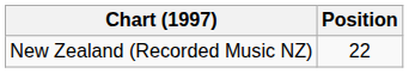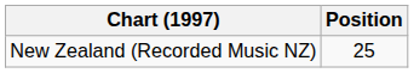 <table class="wikitable sortable">
 <tr>
 <th>Chart (1997)</th>
 <th>Position</th>
 </tr>
 <tr>
 <td align="left">New Zealand (Recorded Music NZ)</td>
-<td align="center">22</td>
+<td align="center">25</td>
 </tr>
 </table>
